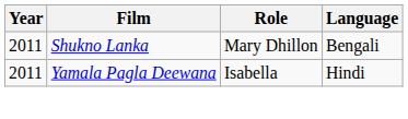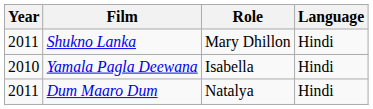 <table class="wikitable sortable">
 <tr>
 <th>Year</th>
 <th>Film</th>
 <th>Role</th>
 <th>Language</th>
 </tr>
 <tr>
 <td>2011</td>
 <td><em><a href='#'>Shukno Lanka</a></em></td>
 <td>Mary Dhillon</td>
-<td>Bengali</td>
+<td>Hindi</td>
 </tr>
 <tr>
-<td>2011</td>
+<td>2010</td>
 <td><em><a href='#'>Yamala Pagla Deewana</a></em></td>
 <td>Isabella</td>
 <td>Hindi</td>
 </tr>
+<tr>
+<td>2011</td>
+<td><em><a href='#'>Dum Maaro Dum</a></em></td>
+<td>Natalya</td>
+<td>Hindi</td>
+</tr>
 </table>
